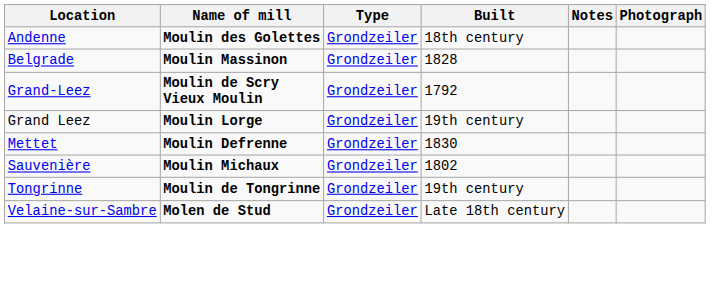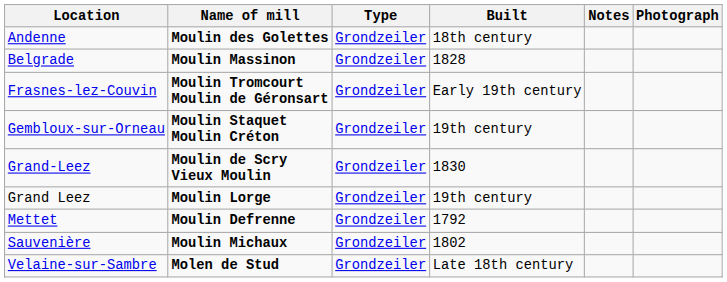 <table class="wikitable">
 <tr>
 <th>Location</th>
 <th>Name of mill</th>
 <th>Type</th>
 <th>Built</th>
 <th>Notes</th>
 <th>Photograph</th>
 </tr>
 <tr>
 <td><a href='#'>Andenne</a></td>
 <td><strong>Moulin des Golettes</strong></td>
 <td><a href='#'>Grondzeiler</a></td>
 <td>18th century</td>
 <td> </td>
 <td></td>
 </tr>
 <tr>
 <td><a href='#'>Belgrade</a></td>
 <td><strong>Moulin Massinon</strong></td>
 <td><a href='#'>Grondzeiler</a></td>
 <td>1828</td>
 <td> </td>
 <td></td>
 </tr>
 <tr>
+<td><a href='#'>Frasnes-lez-Couvin</a></td>
+<td><strong>Moulin Tromcourt<br>Moulin de Géronsart</strong></td>
+<td><a href='#'>Grondzeiler</a></td>
+<td>Early 19th century</td>
+<td> </td>
+<td></td>
+</tr>
+<tr>
+<td><a href='#'>Gembloux-sur-Orneau</a></td>
+<td><strong>Moulin Staquet<br>Moulin Créton</strong></td>
+<td><a href='#'>Grondzeiler</a></td>
+<td>19th century</td>
+<td> </td>
+<td></td>
+</tr>
+<tr>
 <td><a href='#'>Grand-Leez</a></td>
 <td><strong>Moulin de Scry<br>Vieux Moulin</strong></td>
 <td><a href='#'>Grondzeiler</a></td>
-<td>1792</td>
+<td>1830</td>
 <td> </td>
 <td></td>
 </tr>
 <tr>
 <td>Grand Leez</td>
 <td><strong>Moulin Lorge</strong></td>
 <td><a href='#'>Grondzeiler</a></td>
 <td>19th century</td>
 <td> </td>
 <td></td>
 </tr>
 <tr>
 <td><a href='#'>Mettet</a></td>
 <td><strong>Moulin Defrenne</strong></td>
 <td><a href='#'>Grondzeiler</a></td>
-<td>1830</td>
+<td>1792</td>
 <td> </td>
 <td></td>
 </tr>
 <tr>
 <td><a href='#'>Sauvenière</a></td>
 <td><strong>Moulin Michaux</strong></td>
 <td><a href='#'>Grondzeiler</a></td>
 <td>1802</td>
 <td> </td>
 <td></td>
 </tr>
 <tr>
-<td><a href='#'>Tongrinne</a></td>
-<td><strong>Moulin de Tongrinne</strong></td>
-<td><a href='#'>Grondzeiler</a></td>
-<td>19th century</td>
-<td> </td>
-<td></td>
-</tr>
-<tr>
 <td><a href='#'>Velaine-sur-Sambre</a></td>
 <td><strong>Molen de Stud</strong></td>
 <td><a href='#'>Grondzeiler</a></td>
 <td>Late 18th century</td>
 <td> </td>
 <td></td>
 </tr>
 </table>
